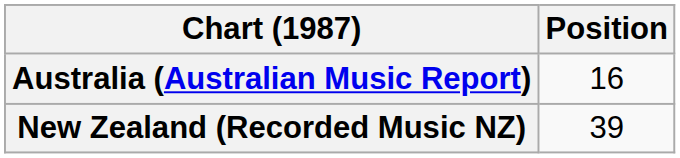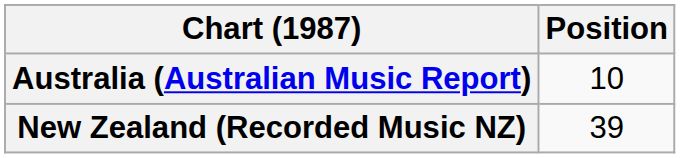 <table class="wikitable plainrowheaders" style="text-align:center">
 <tr>
 <th>Chart (1987)</th>
 <th>Position</th>
 </tr>
 <tr>
 <th scope="row">Australia (<a href='#'>Australian Music Report</a>)</th>
-<td>16</td>
+<td>10</td>
 </tr>
 <tr>
 <th scope="row">New Zealand (Recorded Music NZ)</th>
 <td>39</td>
 </tr>
 </table>
